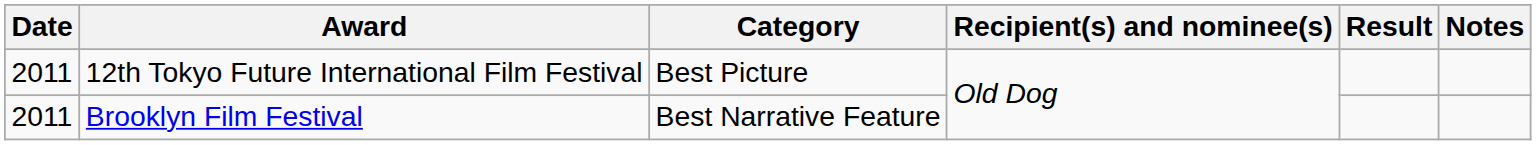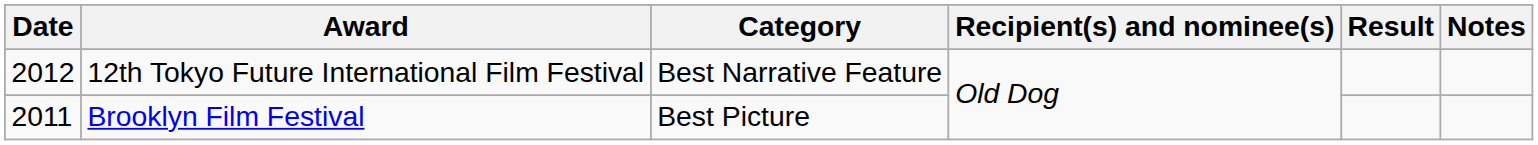 <table class="wikitable">
 <tr>
 <th>Date</th>
 <th>Award</th>
 <th>Category</th>
 <th>Recipient(s) and nominee(s)</th>
 <th>Result</th>
 <th>Notes</th>
 </tr>
 <tr>
-<td>2011</td>
+<td>2012</td>
 <td>12th Tokyo Future International Film Festival</td>
-<td>Best Picture</td>
+<td>Best Narrative Feature</td>
 <td rowspan="2"><em>Old Dog</em></td>
 <td></td>
 <td></td>
 </tr>
 <tr>
 <td>2011</td>
 <td><a href='#'>Brooklyn Film Festival</a></td>
-<td>Best Narrative Feature</td>
+<td>Best Picture</td>
 <td></td>
 <td></td>
 </tr>
 </table>
